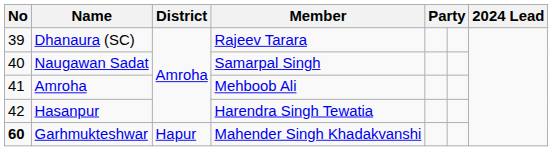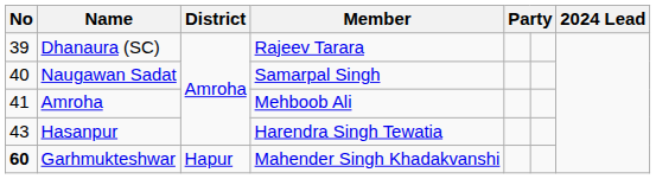 <table class="wikitable sortable">
 <tr>
 <th>No</th>
 <th>Name</th>
 <th>District</th>
 <th>Member</th>
 <th colspan="2">Party</th>
 <th colspan="2">2024 Lead</th>
 </tr>
 <tr>
 <td>39</td>
 <td><a href='#'>Dhanaura</a> (SC)</td>
 <td rowspan="4"><a href='#'>Amroha</a></td>
 <td><a href='#'>Rajeev Tarara</a></td>
 <td></td>
 <td></td>
 </tr>
 <tr>
 <td>40</td>
 <td><a href='#'>Naugawan Sadat</a></td>
 <td><a href='#'>Samarpal Singh</a></td>
 <td></td>
 <td></td>
 </tr>
 <tr>
 <td>41</td>
 <td><a href='#'>Amroha</a></td>
 <td><a href='#'>Mehboob Ali</a></td>
 <td></td>
 <td></td>
 </tr>
 <tr>
-<td>42</td>
+<td>43</td>
 <td><a href='#'>Hasanpur</a></td>
 <td><a href='#'>Harendra Singh Tewatia</a></td>
 <td></td>
 <td></td>
 </tr>
 <tr>
 <td><strong>60</strong></td>
 <td><a href='#'>Garhmukteshwar</a></td>
 <td><a href='#'>Hapur</a></td>
 <td><a href='#'>Mahender Singh Khadakvanshi</a></td>
 <td></td>
 <td></td>
 </tr>
 </table>
